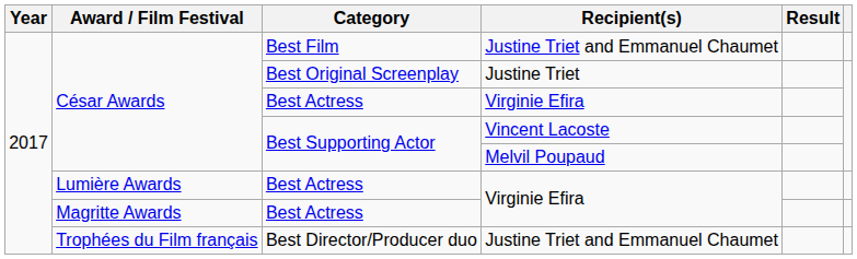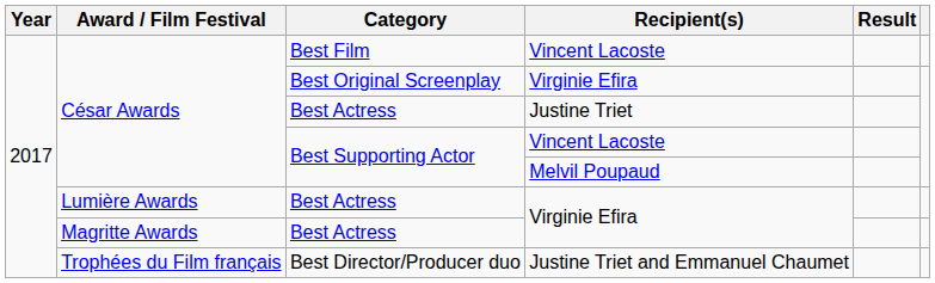 <table class="wikitable plainrowheaders sortable">
 <tr style="background:#ccc; text-align:center;">
 <th scope="col">Year</th>
 <th scope="col">Award / Film Festival</th>
 <th scope="col">Category</th>
 <th scope="col">Recipient(s)</th>
 <th scope="col">Result</th>
 <th></th>
 </tr>
 <tr>
 <td rowspan=8>2017</td>
 <td rowspan=5><a href='#'>César Awards</a></td>
 <td><a href='#'>Best Film</a></td>
-<td><a href='#'>Justine Triet</a> and Emmanuel Chaumet</td>
+<td><a href='#'>Vincent Lacoste</a></td>
 <td></td>
 <td></td>
 </tr>
 <tr>
 <td><a href='#'>Best Original Screenplay</a></td>
-<td>Justine Triet</td>
+<td><a href='#'>Virginie Efira</a></td>
 <td></td>
 <td rowspan=4></td>
 </tr>
 <tr>
 <td><a href='#'>Best Actress</a></td>
-<td><a href='#'>Virginie Efira</a></td>
+<td>Justine Triet</td>
 <td></td>
 </tr>
 <tr>
 <td rowspan=2><a href='#'>Best Supporting Actor</a></td>
 <td><a href='#'>Vincent Lacoste</a></td>
 <td></td>
 </tr>
 <tr>
 <td><a href='#'>Melvil Poupaud</a></td>
 <td></td>
 </tr>
 <tr>
 <td><a href='#'>Lumière Awards</a></td>
 <td><a href='#'>Best Actress</a></td>
 <td rowspan=2>Virginie Efira</td>
 <td></td>
 <td></td>
 </tr>
 <tr>
 <td><a href='#'>Magritte Awards</a></td>
 <td><a href='#'>Best Actress</a></td>
 <td></td>
 <td></td>
 </tr>
 <tr>
 <td><a href='#'>Trophées du Film français</a></td>
 <td>Best Director/Producer duo</td>
 <td>Justine Triet and Emmanuel Chaumet</td>
 <td></td>
 <td></td>
 </tr>
 </table>
